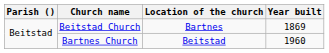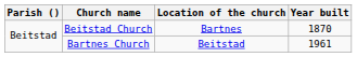 <table class="wikitable" style="text-align:center">
 <tr>
 <th>Parish ()</th>
 <th>Church name</th>
 <th>Location of the church</th>
 <th>Year built</th>
 </tr>
 <tr>
 <td rowspan="2">Beitstad</td>
 <td><a href='#'>Beitstad Church</a></td>
 <td><a href='#'>Bartnes</a></td>
-<td>1869</td>
+<td>1870</td>
 </tr>
 <tr>
 <td><a href='#'>Bartnes Church</a></td>
 <td><a href='#'>Beitstad</a></td>
-<td>1960</td>
+<td>1961</td>
 </tr>
 </table>
